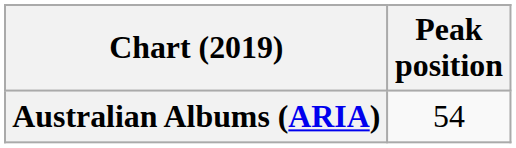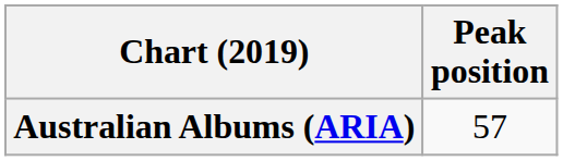 <table class="wikitable plainrowheaders" style="text-align:center">
 <tr>
 <th scope="col">Chart (2019)</th>
 <th scope="col">Peak<br>position</th>
 </tr>
 <tr>
 <th scope="row">Australian Albums (<a href='#'>ARIA</a>)</th>
-<td>54</td>
+<td>57</td>
 </tr>
 </table>
